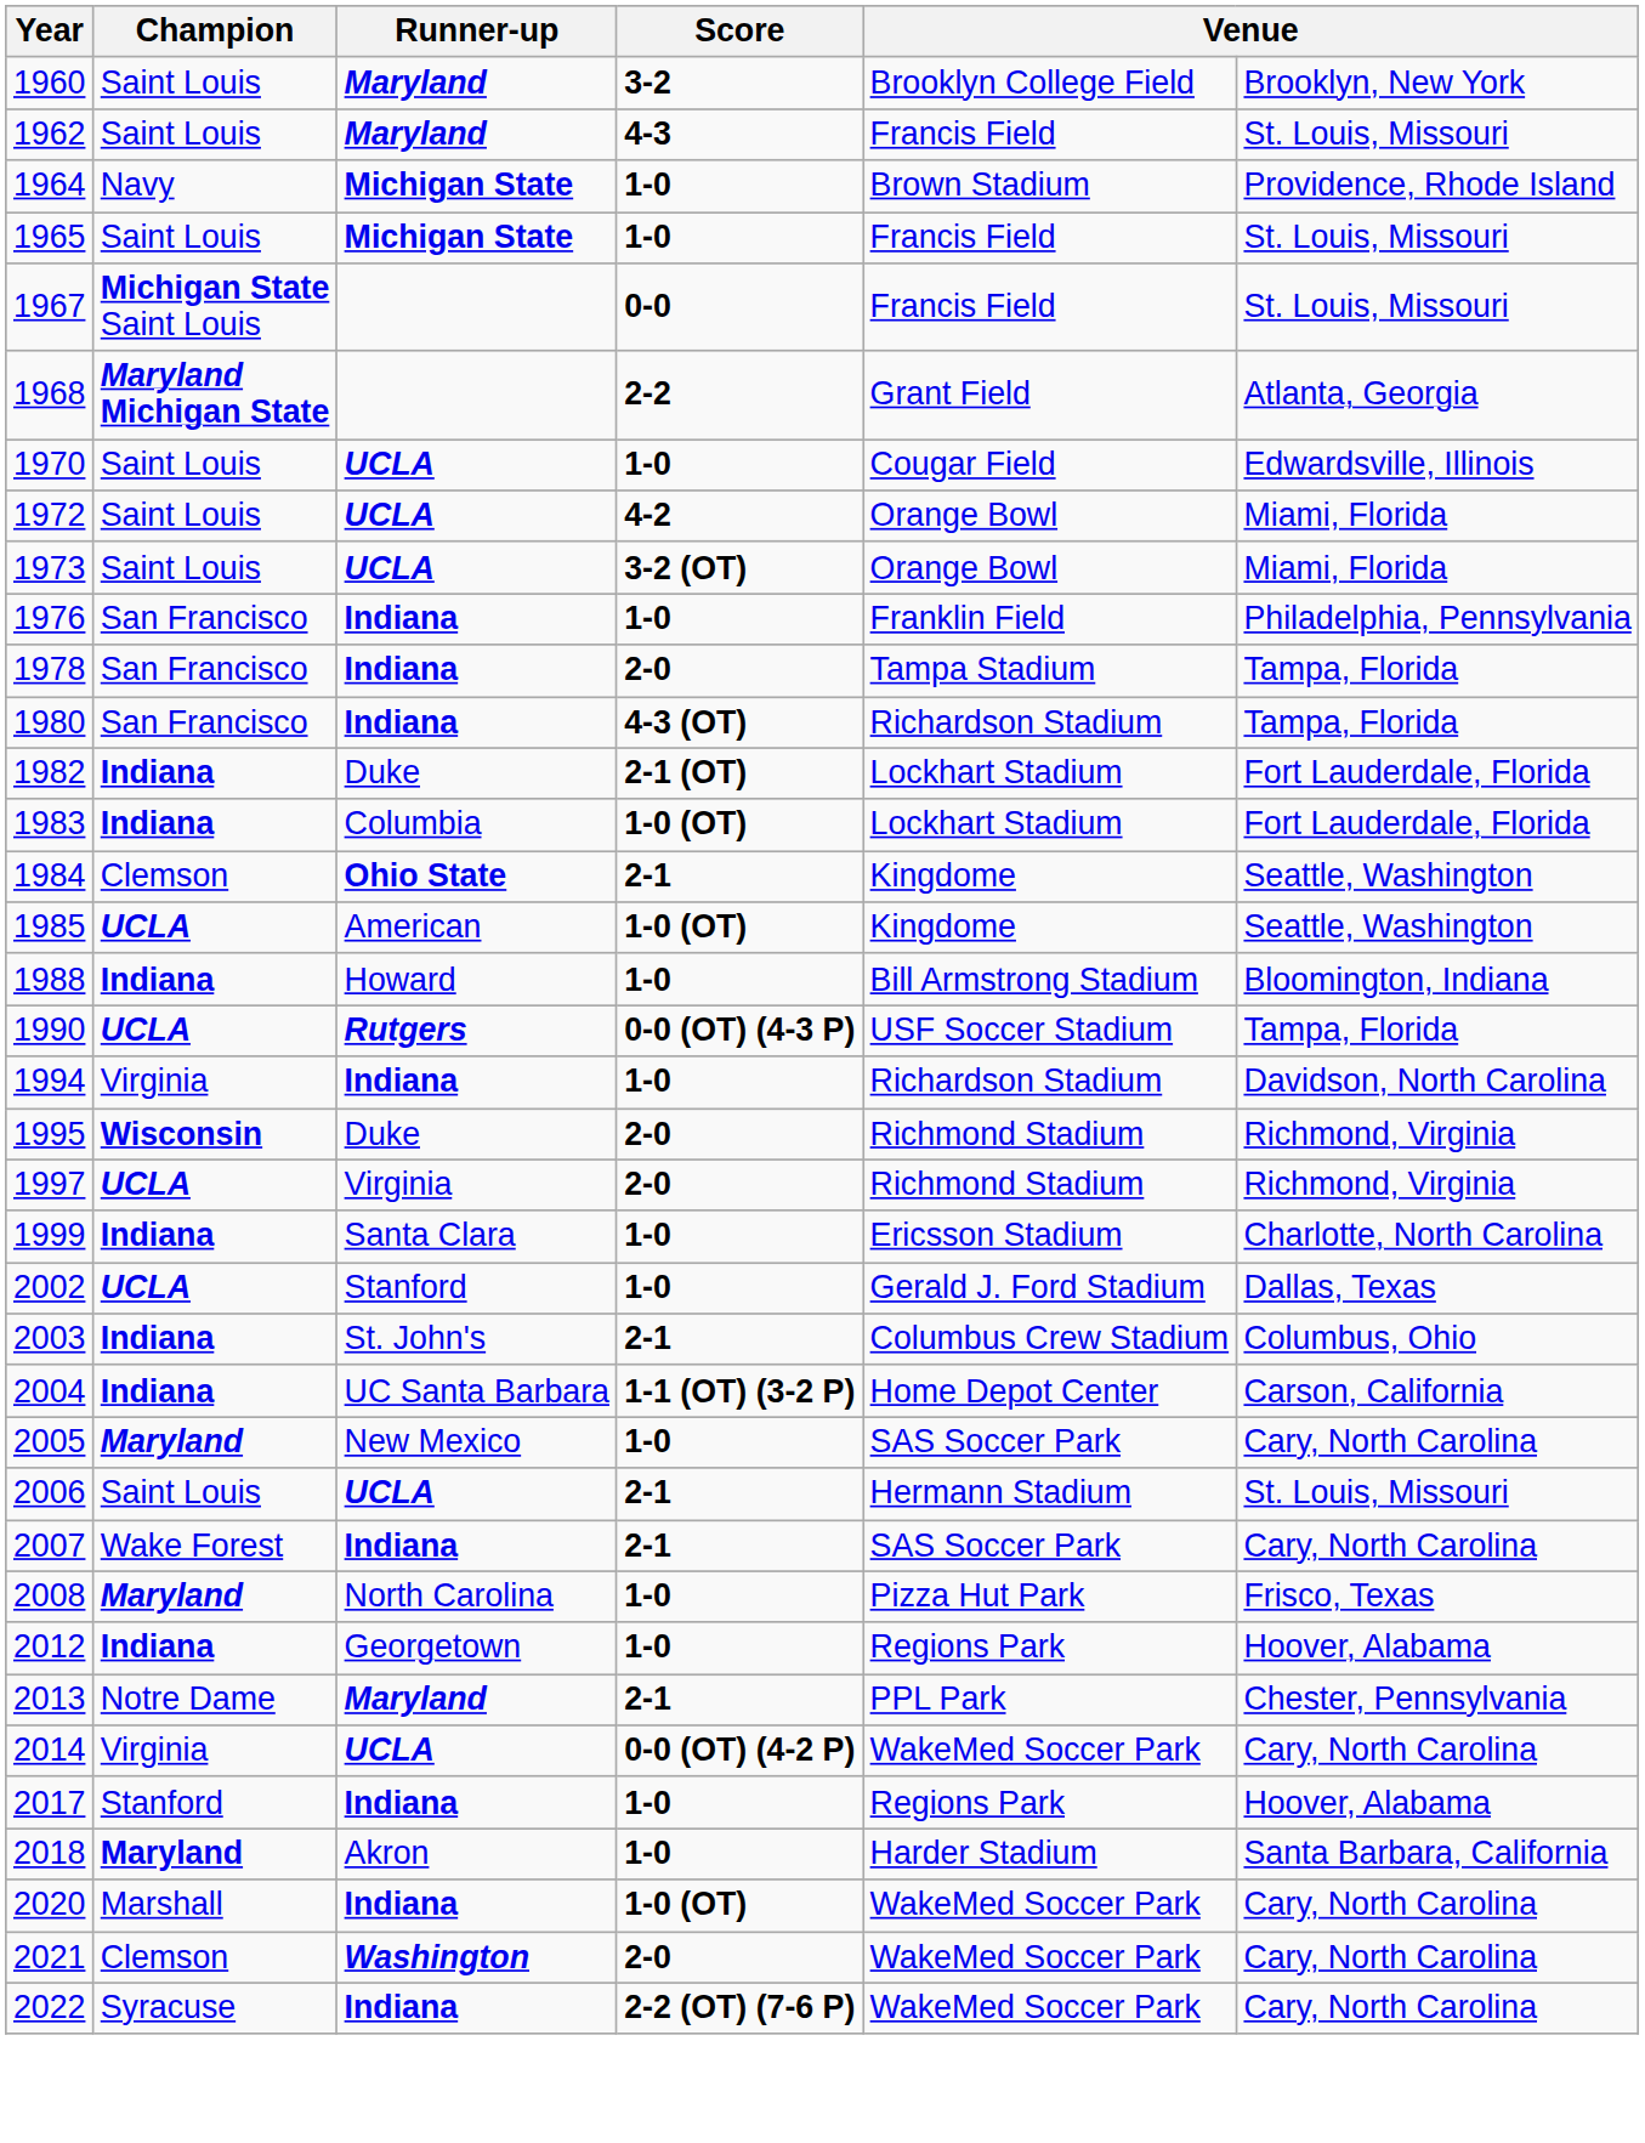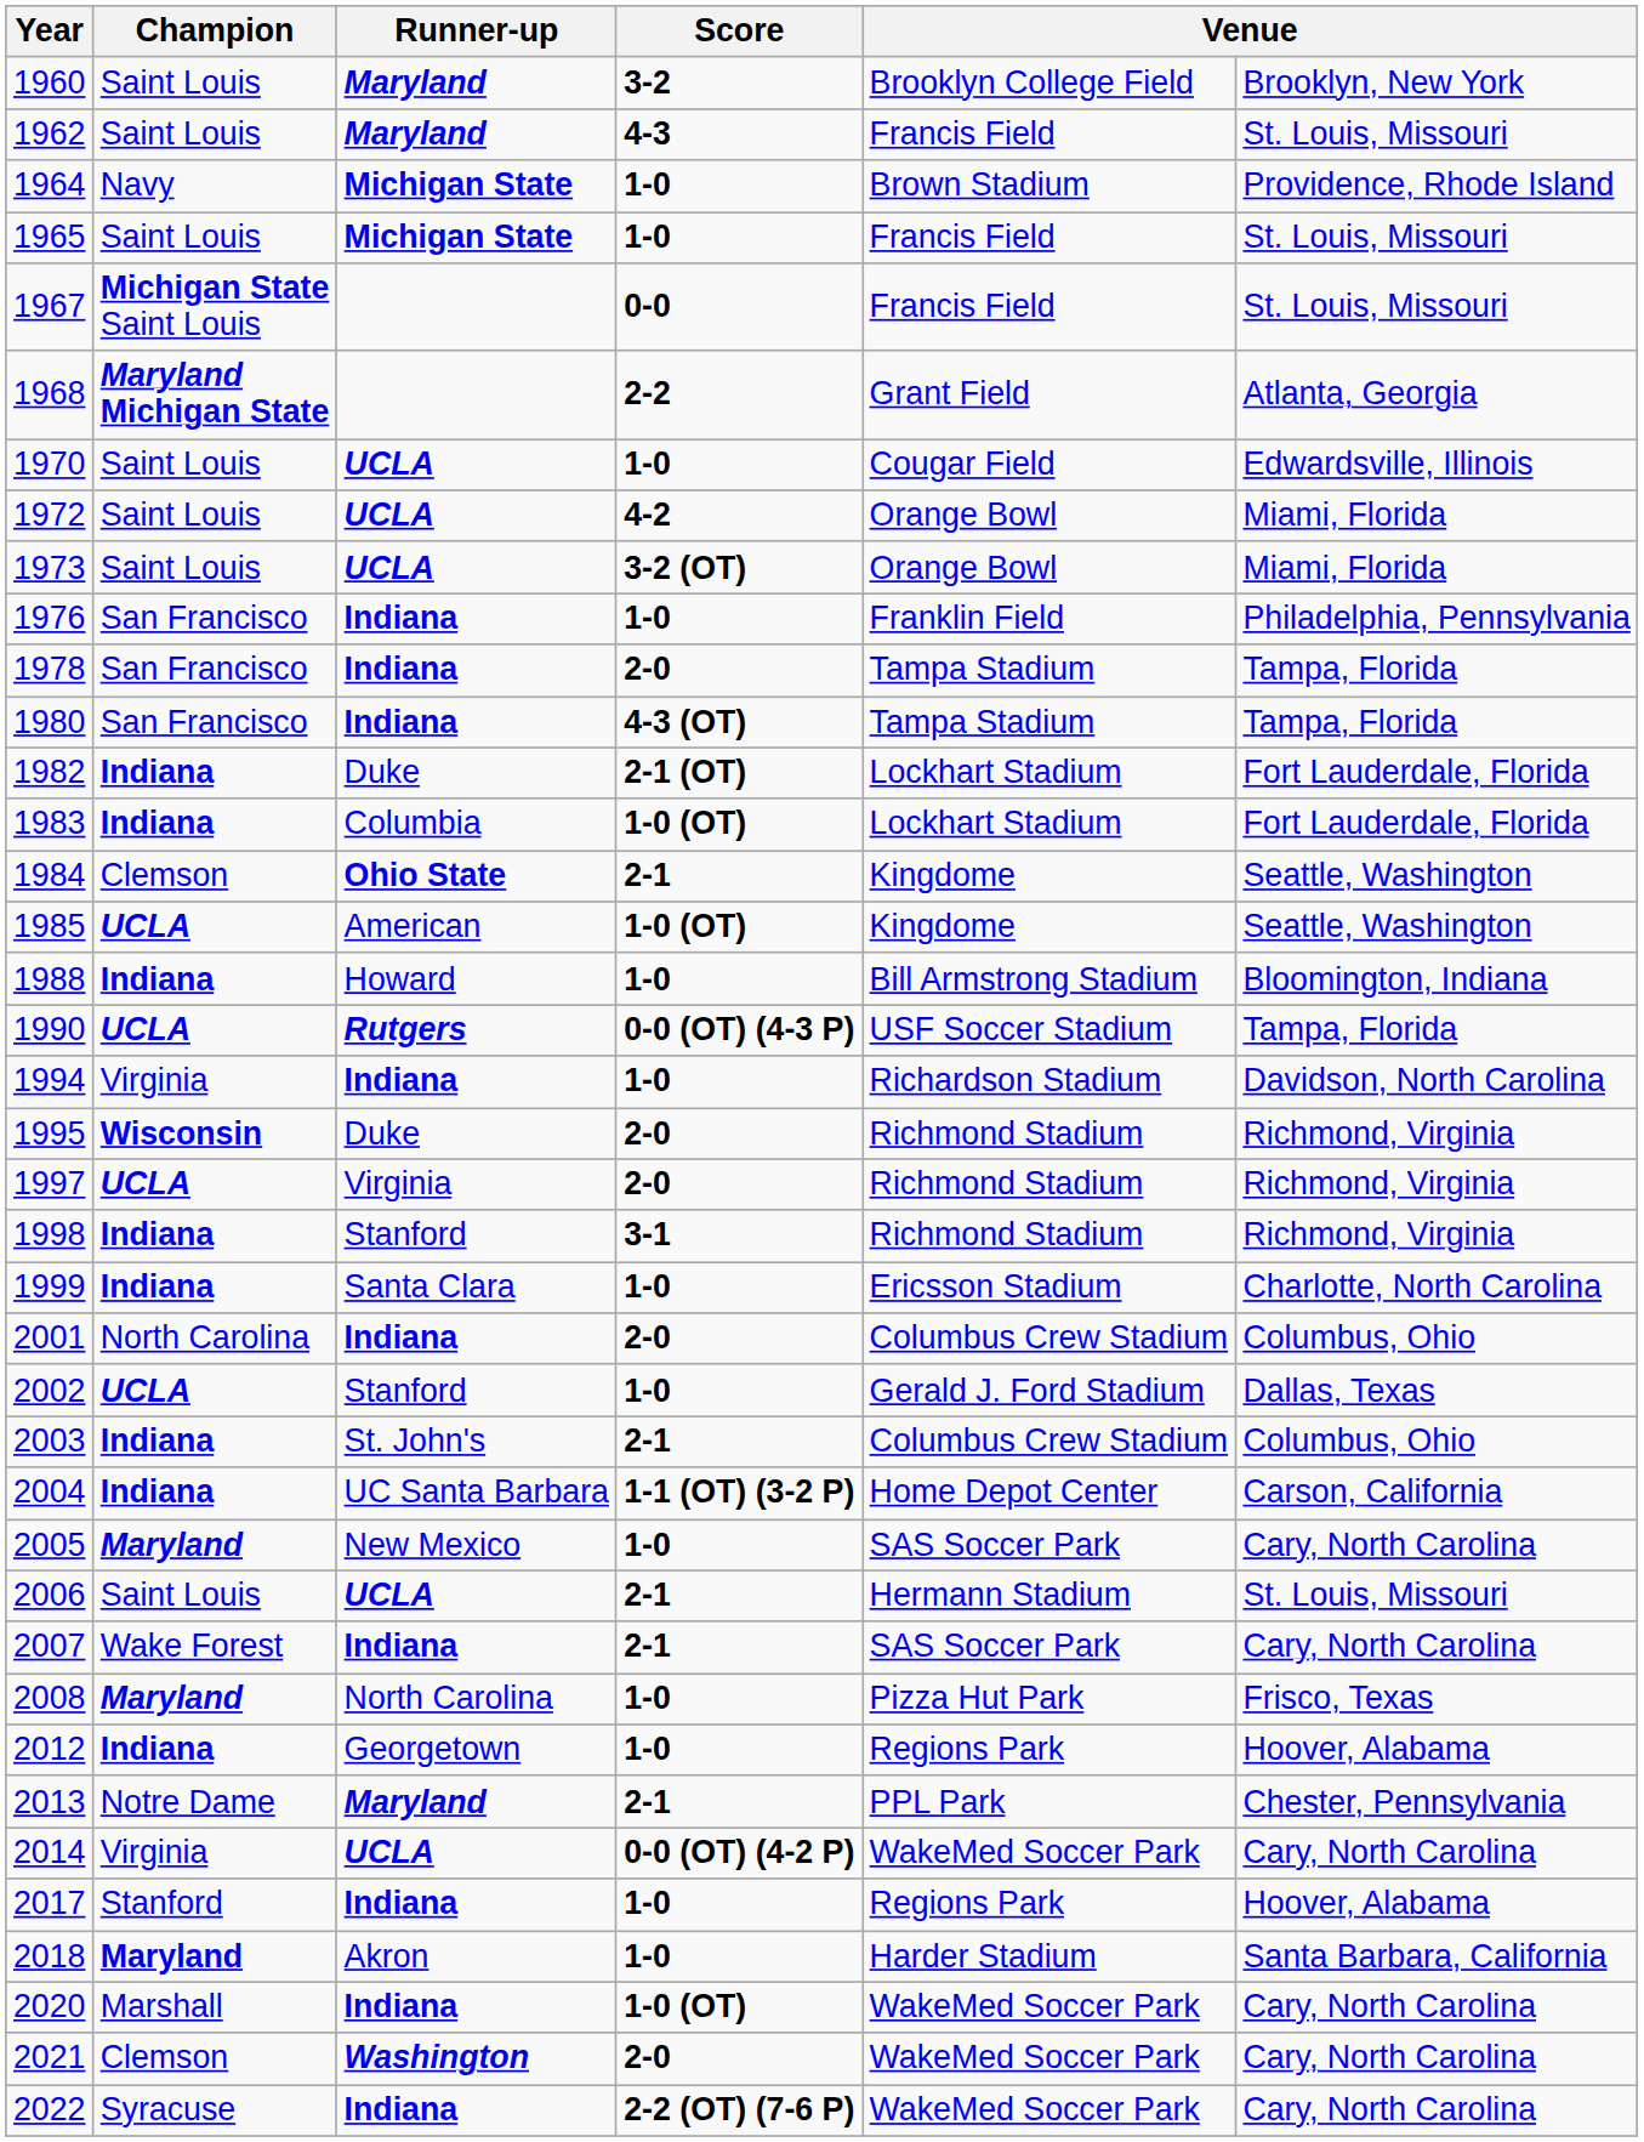 <table class="wikitable">
 <tr>
 <th>Year</th>
 <th>Champion</th>
 <th>Runner-up</th>
 <th>Score</th>
 <th colspan=2>Venue</th>
 </tr>
 <tr>
 <td><a href='#'>1960</a></td>
 <td><a href='#'>Saint Louis</a> </td>
 <td><strong><em><a href='#'>Maryland</a></em></strong></td>
 <td><strong>3-2</strong></td>
 <td><a href='#'>Brooklyn College Field</a></td>
 <td><a href='#'>Brooklyn, New York</a></td>
 </tr>
 <tr>
 <td><a href='#'>1962</a></td>
 <td><a href='#'>Saint Louis</a> </td>
 <td><strong><em><a href='#'>Maryland</a></em></strong></td>
 <td><strong>4-3</strong></td>
 <td><a href='#'>Francis Field</a></td>
 <td><a href='#'>St. Louis, Missouri</a></td>
 </tr>
 <tr>
 <td><a href='#'>1964</a></td>
 <td><a href='#'>Navy</a></td>
 <td><strong><a href='#'>Michigan State</a></strong></td>
 <td><strong>1-0</strong></td>
 <td><a href='#'>Brown Stadium</a></td>
 <td><a href='#'>Providence, Rhode Island</a></td>
 </tr>
 <tr>
 <td><a href='#'>1965</a></td>
 <td><a href='#'>Saint Louis</a> </td>
 <td><strong><a href='#'>Michigan State</a></strong></td>
 <td><strong>1-0</strong></td>
 <td><a href='#'>Francis Field</a></td>
 <td><a href='#'>St. Louis, Missouri</a></td>
 </tr>
 <tr>
 <td><a href='#'>1967</a></td>
 <td><strong><a href='#'>Michigan State</a></strong><br><a href='#'>Saint Louis</a> </td>
 <td></td>
 <td><strong>0-0</strong></td>
 <td><a href='#'>Francis Field</a></td>
 <td><a href='#'>St. Louis, Missouri</a></td>
 </tr>
 <tr>
 <td><a href='#'>1968</a></td>
 <td><strong><em><a href='#'>Maryland</a></em></strong><br><strong><a href='#'>Michigan State</a></strong> </td>
 <td></td>
 <td><strong>2-2</strong></td>
 <td><a href='#'>Grant Field</a></td>
 <td><a href='#'>Atlanta, Georgia</a></td>
 </tr>
 <tr>
 <td><a href='#'>1970</a></td>
 <td><a href='#'>Saint Louis</a> </td>
 <td><strong><em><a href='#'>UCLA</a></em></strong></td>
 <td><strong>1-0</strong></td>
 <td><a href='#'>Cougar Field</a></td>
 <td><a href='#'>Edwardsville, Illinois</a></td>
 </tr>
 <tr>
 <td><a href='#'>1972</a></td>
 <td><a href='#'>Saint Louis</a> </td>
 <td><strong><em><a href='#'>UCLA</a></em></strong></td>
 <td><strong>4-2</strong></td>
 <td><a href='#'>Orange Bowl</a></td>
 <td><a href='#'>Miami, Florida</a></td>
 </tr>
 <tr>
 <td><a href='#'>1973</a></td>
 <td><a href='#'>Saint Louis</a> </td>
 <td><strong><em><a href='#'>UCLA</a></em></strong></td>
 <td><strong>3-2 (OT)</strong></td>
 <td><a href='#'>Orange Bowl</a></td>
 <td><a href='#'>Miami, Florida</a></td>
 </tr>
 <tr>
 <td><a href='#'>1976</a></td>
 <td><a href='#'>San Francisco</a> </td>
 <td><strong><a href='#'>Indiana</a></strong></td>
 <td><strong>1-0</strong></td>
 <td><a href='#'>Franklin Field</a></td>
 <td><a href='#'>Philadelphia, Pennsylvania</a></td>
 </tr>
 <tr>
 <td><a href='#'>1978</a></td>
 <td><a href='#'>San Francisco</a> </td>
 <td><strong><a href='#'>Indiana</a></strong></td>
 <td><strong>2-0</strong></td>
 <td><a href='#'>Tampa Stadium</a></td>
 <td><a href='#'>Tampa, Florida</a></td>
 </tr>
 <tr>
 <td><a href='#'>1980</a></td>
 <td><a href='#'>San Francisco</a> </td>
 <td><strong><a href='#'>Indiana</a></strong></td>
 <td><strong>4-3 (OT)</strong></td>
-<td><a href='#'>Richardson Stadium</a></td>
+<td><a href='#'>Tampa Stadium</a></td>
 <td><a href='#'>Tampa, Florida</a></td>
 </tr>
 <tr>
 <td><a href='#'>1982</a></td>
 <td><strong><a href='#'>Indiana</a></strong></td>
 <td><a href='#'>Duke</a></td>
 <td><strong>2-1 (OT)</strong></td>
 <td><a href='#'>Lockhart Stadium</a></td>
 <td><a href='#'>Fort Lauderdale, Florida</a></td>
 </tr>
 <tr>
 <td><a href='#'>1983</a></td>
 <td><strong><a href='#'>Indiana</a></strong> </td>
 <td><a href='#'>Columbia</a></td>
 <td><strong>1-0 (OT)</strong></td>
 <td><a href='#'>Lockhart Stadium</a></td>
 <td><a href='#'>Fort Lauderdale, Florida</a></td>
 </tr>
 <tr>
 <td><a href='#'>1984</a></td>
 <td><a href='#'>Clemson</a></td>
 <td><strong><a href='#'>Ohio State</a></strong></td>
 <td><strong>2-1</strong></td>
 <td><a href='#'>Kingdome</a></td>
 <td><a href='#'>Seattle, Washington</a></td>
 </tr>
 <tr>
 <td><a href='#'>1985</a></td>
 <td><strong><em><a href='#'>UCLA</a></em></strong></td>
 <td><a href='#'>American</a></td>
 <td><strong>1-0 (OT)</strong></td>
 <td><a href='#'>Kingdome</a></td>
 <td><a href='#'>Seattle, Washington</a></td>
 </tr>
 <tr>
 <td><a href='#'>1988</a></td>
 <td><strong><a href='#'>Indiana</a></strong> </td>
 <td><a href='#'>Howard</a></td>
 <td><strong>1-0</strong></td>
 <td><a href='#'>Bill Armstrong Stadium</a></td>
 <td><a href='#'>Bloomington, Indiana</a></td>
 </tr>
 <tr>
 <td><a href='#'>1990</a></td>
 <td><strong><em><a href='#'>UCLA</a></em></strong> </td>
 <td><strong><em><a href='#'>Rutgers</a></em></strong></td>
 <td><strong>0-0 (OT) (4-3 P)</strong></td>
 <td><a href='#'>USF Soccer Stadium</a></td>
 <td><a href='#'>Tampa, Florida</a></td>
 </tr>
 <tr>
 <td><a href='#'>1994</a></td>
 <td><a href='#'>Virginia</a> </td>
 <td><strong><a href='#'>Indiana</a></strong></td>
 <td><strong>1-0</strong></td>
 <td><a href='#'>Richardson Stadium</a></td>
 <td><a href='#'>Davidson, North Carolina</a></td>
 </tr>
 <tr>
 <td><a href='#'>1995</a></td>
 <td><strong><a href='#'>Wisconsin</a></strong></td>
 <td><a href='#'>Duke</a></td>
 <td><strong>2-0</strong></td>
 <td><a href='#'>Richmond Stadium</a></td>
 <td><a href='#'>Richmond, Virginia</a></td>
 </tr>
 <tr>
 <td><a href='#'>1997</a></td>
 <td><strong><em><a href='#'>UCLA</a></em></strong> </td>
 <td><a href='#'>Virginia</a></td>
 <td><strong>2-0</strong></td>
 <td><a href='#'>Richmond Stadium</a></td>
 <td><a href='#'>Richmond, Virginia</a></td>
 </tr>
 <tr>
+<td><a href='#'>1998</a></td>
+<td><strong><a href='#'>Indiana</a></strong> </td>
+<td><a href='#'>Stanford</a></td>
+<td><strong>3-1</strong></td>
+<td><a href='#'>Richmond Stadium</a></td>
+<td><a href='#'>Richmond, Virginia</a></td>
+</tr>
+<tr>
 <td><a href='#'>1999</a></td>
 <td><strong><a href='#'>Indiana</a></strong> </td>
 <td><a href='#'>Santa Clara</a></td>
 <td><strong>1-0</strong></td>
 <td><a href='#'>Ericsson Stadium</a></td>
 <td><a href='#'>Charlotte, North Carolina</a></td>
+</tr>
+<tr>
+<td><a href='#'>2001</a></td>
+<td><a href='#'>North Carolina</a></td>
+<td><strong><a href='#'>Indiana</a></strong></td>
+<td><strong>2-0</strong></td>
+<td><a href='#'>Columbus Crew Stadium</a></td>
+<td><a href='#'>Columbus, Ohio</a></td>
 </tr>
 <tr>
 <td><a href='#'>2002</a></td>
 <td><strong><em><a href='#'>UCLA</a></em></strong> </td>
 <td><a href='#'>Stanford</a></td>
 <td><strong>1-0</strong></td>
 <td><a href='#'>Gerald J. Ford Stadium</a></td>
 <td><a href='#'>Dallas, Texas</a></td>
 </tr>
 <tr>
 <td><a href='#'>2003</a></td>
 <td><strong><a href='#'>Indiana</a></strong> </td>
 <td><a href='#'>St. John's</a></td>
 <td><strong>2-1</strong></td>
 <td><a href='#'>Columbus Crew Stadium</a></td>
 <td><a href='#'>Columbus, Ohio</a></td>
 </tr>
 <tr>
 <td><a href='#'>2004</a></td>
 <td><strong><a href='#'>Indiana</a></strong> </td>
 <td><a href='#'>UC Santa Barbara</a></td>
 <td><strong>1-1 (OT) (3-2 P)</strong></td>
 <td><a href='#'>Home Depot Center</a></td>
 <td><a href='#'>Carson, California</a></td>
 </tr>
 <tr>
 <td><a href='#'>2005</a></td>
 <td><strong><em><a href='#'>Maryland</a></em></strong> </td>
 <td><a href='#'>New Mexico</a></td>
 <td><strong>1-0</strong></td>
 <td><a href='#'>SAS Soccer Park</a></td>
 <td><a href='#'>Cary, North Carolina</a></td>
 </tr>
 <tr>
 <td><a href='#'>2006</a></td>
 <td><a href='#'>Saint Louis</a> </td>
 <td><strong><em><a href='#'>UCLA</a></em></strong></td>
 <td><strong>2-1</strong></td>
 <td><a href='#'>Hermann Stadium</a></td>
 <td><a href='#'>St. Louis, Missouri</a></td>
 </tr>
 <tr>
 <td><a href='#'>2007</a></td>
 <td><a href='#'>Wake Forest</a></td>
 <td><strong><a href='#'>Indiana</a></strong></td>
 <td><strong>2-1</strong></td>
 <td><a href='#'>SAS Soccer Park</a></td>
 <td><a href='#'>Cary, North Carolina</a></td>
 </tr>
 <tr>
 <td><a href='#'>2008</a></td>
 <td><strong><em><a href='#'>Maryland</a></em></strong> </td>
 <td><a href='#'>North Carolina</a></td>
 <td><strong>1-0</strong></td>
 <td><a href='#'>Pizza Hut Park</a></td>
 <td><a href='#'>Frisco, Texas</a></td>
 </tr>
 <tr>
 <td><a href='#'>2012</a></td>
 <td><strong><a href='#'>Indiana</a></strong> </td>
 <td><a href='#'>Georgetown</a></td>
 <td><strong>1-0</strong></td>
 <td><a href='#'>Regions Park</a></td>
 <td><a href='#'>Hoover, Alabama</a></td>
 </tr>
 <tr>
 <td><a href='#'>2013</a></td>
 <td><a href='#'>Notre Dame</a></td>
 <td><strong><em><a href='#'>Maryland</a></em></strong></td>
 <td><strong>2-1</strong></td>
 <td><a href='#'>PPL Park</a></td>
 <td><a href='#'>Chester, Pennsylvania</a></td>
 </tr>
 <tr>
 <td><a href='#'>2014</a></td>
 <td><a href='#'>Virginia</a> </td>
 <td><strong><em><a href='#'>UCLA</a></em></strong></td>
 <td><strong>0-0 (OT) (4-2 P)</strong></td>
 <td><a href='#'>WakeMed Soccer Park</a></td>
 <td><a href='#'>Cary, North Carolina</a></td>
 </tr>
 <tr>
 <td><a href='#'>2017</a></td>
 <td><a href='#'>Stanford</a> </td>
 <td><strong><a href='#'>Indiana</a></strong></td>
 <td><strong>1-0</strong></td>
 <td><a href='#'>Regions Park</a></td>
 <td><a href='#'>Hoover, Alabama</a></td>
 </tr>
 <tr>
 <td><a href='#'>2018</a></td>
 <td><strong><a href='#'>Maryland</a></strong> </td>
 <td><a href='#'>Akron</a></td>
 <td><strong>1-0</strong></td>
 <td><a href='#'>Harder Stadium</a></td>
 <td><a href='#'>Santa Barbara, California</a></td>
 </tr>
 <tr>
 <td><a href='#'>2020</a></td>
 <td><a href='#'>Marshall</a></td>
 <td><strong><a href='#'>Indiana</a></strong></td>
 <td><strong>1-0 (OT)</strong></td>
 <td><a href='#'>WakeMed Soccer Park</a></td>
 <td><a href='#'>Cary, North Carolina</a></td>
 </tr>
 <tr>
 <td><a href='#'>2021</a></td>
 <td><a href='#'>Clemson</a> </td>
 <td><strong><em><a href='#'>Washington</a></em></strong></td>
 <td><strong>2-0</strong></td>
 <td><a href='#'>WakeMed Soccer Park</a></td>
 <td><a href='#'>Cary, North Carolina</a></td>
 </tr>
 <tr>
 <td><a href='#'>2022</a></td>
 <td><a href='#'>Syracuse</a></td>
 <td><strong><a href='#'>Indiana</a></strong></td>
 <td><strong>2-2 (OT) (7-6 P)</strong></td>
 <td><a href='#'>WakeMed Soccer Park</a></td>
 <td><a href='#'>Cary, North Carolina</a></td>
 </tr>
 </table>
